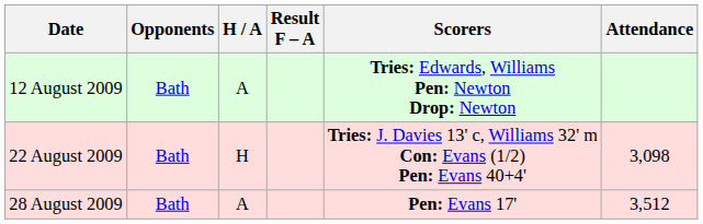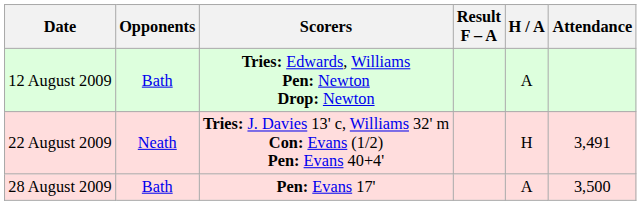 <table class="wikitable" style="text-align:center">
 <tr>
 <th>Date</th>
 <th>Opponents</th>
+<th>Scorers</th>
+<th>Result<br>F – A</th>
 <th>H / A</th>
-<th>Result<br>F – A</th>
-<th>Scorers</th>
 <th>Attendance</th>
 </tr>
 <tr bgcolor="#ddffdd">
 <td>12 August 2009</td>
 <td><a href='#'>Bath</a></td>
+<td><strong>Tries:</strong> <a href='#'>Edwards</a>, <a href='#'>Williams</a><br><strong>Pen:</strong> <a href='#'>Newton</a><br><strong>Drop:</strong> <a href='#'>Newton</a></td>
+<td></td>
 <td>A</td>
-<td></td>
-<td><strong>Tries:</strong> <a href='#'>Edwards</a>, <a href='#'>Williams</a><br><strong>Pen:</strong> <a href='#'>Newton</a><br><strong>Drop:</strong> <a href='#'>Newton</a></td>
 <td></td>
 </tr>
 <tr bgcolor="#ffdddd">
 <td>22 August 2009</td>
-<td><a href='#'>Bath</a></td>
+<td><a href='#'>Neath</a></td>
+<td><strong>Tries:</strong> <a href='#'>J. Davies</a> 13' c, <a href='#'>Williams</a> 32' m<br><strong>Con:</strong> <a href='#'>Evans</a> (1/2)<br><strong>Pen:</strong> <a href='#'>Evans</a> 40+4'</td>
+<td></td>
 <td>H</td>
-<td></td>
-<td><strong>Tries:</strong> <a href='#'>J. Davies</a> 13' c, <a href='#'>Williams</a> 32' m<br><strong>Con:</strong> <a href='#'>Evans</a> (1/2)<br><strong>Pen:</strong> <a href='#'>Evans</a> 40+4'</td>
-<td>3,098</td>
+<td>3,491</td>
 </tr>
 <tr bgcolor="#ffdddd">
 <td>28 August 2009</td>
 <td><a href='#'>Bath</a></td>
+<td><strong>Pen:</strong> <a href='#'>Evans</a> 17'</td>
+<td></td>
 <td>A</td>
-<td></td>
-<td><strong>Pen:</strong> <a href='#'>Evans</a> 17'</td>
-<td>3,512</td>
+<td>3,500</td>
 </tr>
 </table>
